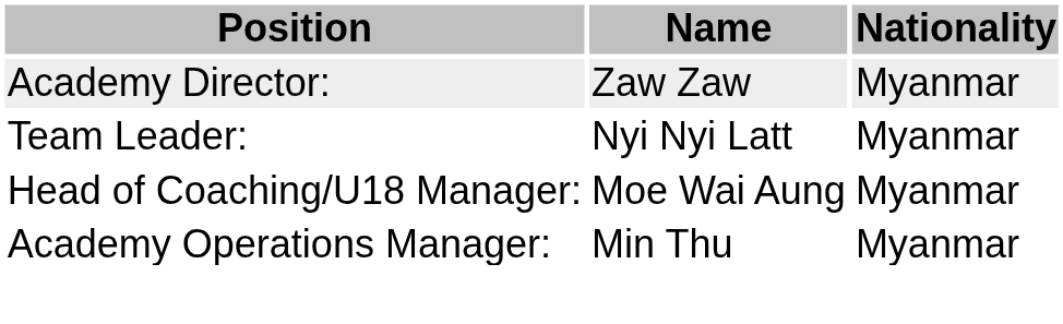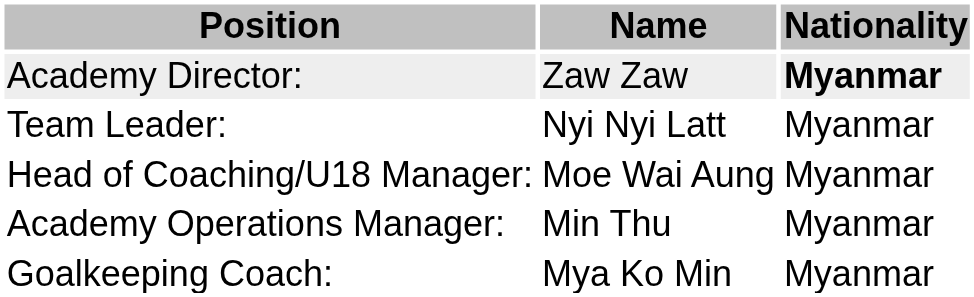 <table class="toccolours">
 <tr>
 <th style="background:silver;">Position</th>
 <th style="background:silver;">Name</th>
 <th style="background:silver;">Nationality</th>
 </tr>
 <tr style="background:#eee;">
 <td>Academy Director:</td>
 <td>Zaw Zaw</td>
-<td> Myanmar</td>
+<td><strong> Myanmar</strong></td>
 </tr>
 <tr>
 <td>Team Leader:</td>
 <td>Nyi Nyi Latt</td>
 <td> Myanmar</td>
 </tr>
 <tr>
 <td>Head of Coaching/U18 Manager:</td>
 <td>Moe Wai Aung</td>
 <td> Myanmar</td>
 </tr>
 <tr>
 <td>Academy Operations Manager:</td>
 <td>Min Thu</td>
 <td> Myanmar</td>
 </tr>
+<tr>
+<td>Goalkeeping Coach:</td>
+<td>Mya Ko Min</td>
+<td> Myanmar</td>
+</tr>
 </table>
